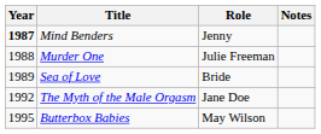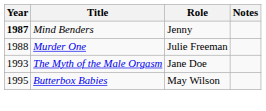 <table class="wikitable sortable">
 <tr>
 <th>Year</th>
 <th>Title</th>
 <th>Role</th>
 <th>Notes</th>
 </tr>
 <tr>
 <td><strong>1987</strong></td>
 <td><em>Mind Benders</em></td>
 <td>Jenny</td>
 <td></td>
 </tr>
 <tr>
 <td>1988</td>
 <td><em><a href='#'>Murder One</a></em></td>
 <td>Julie Freeman</td>
 <td></td>
 </tr>
 <tr>
-<td>1989</td>
-<td><em><a href='#'>Sea of Love</a></em></td>
-<td>Bride</td>
-<td></td>
-</tr>
-<tr>
-<td>1992</td>
+<td>1993</td>
 <td data-sort-value="Myth of the Male Orgasm, The"><em><a href='#'>The Myth of the Male Orgasm</a></em></td>
 <td>Jane Doe</td>
 <td></td>
 </tr>
 <tr>
 <td>1995</td>
 <td><em><a href='#'>Butterbox Babies</a></em></td>
 <td>May Wilson</td>
 <td></td>
 </tr>
 </table>
